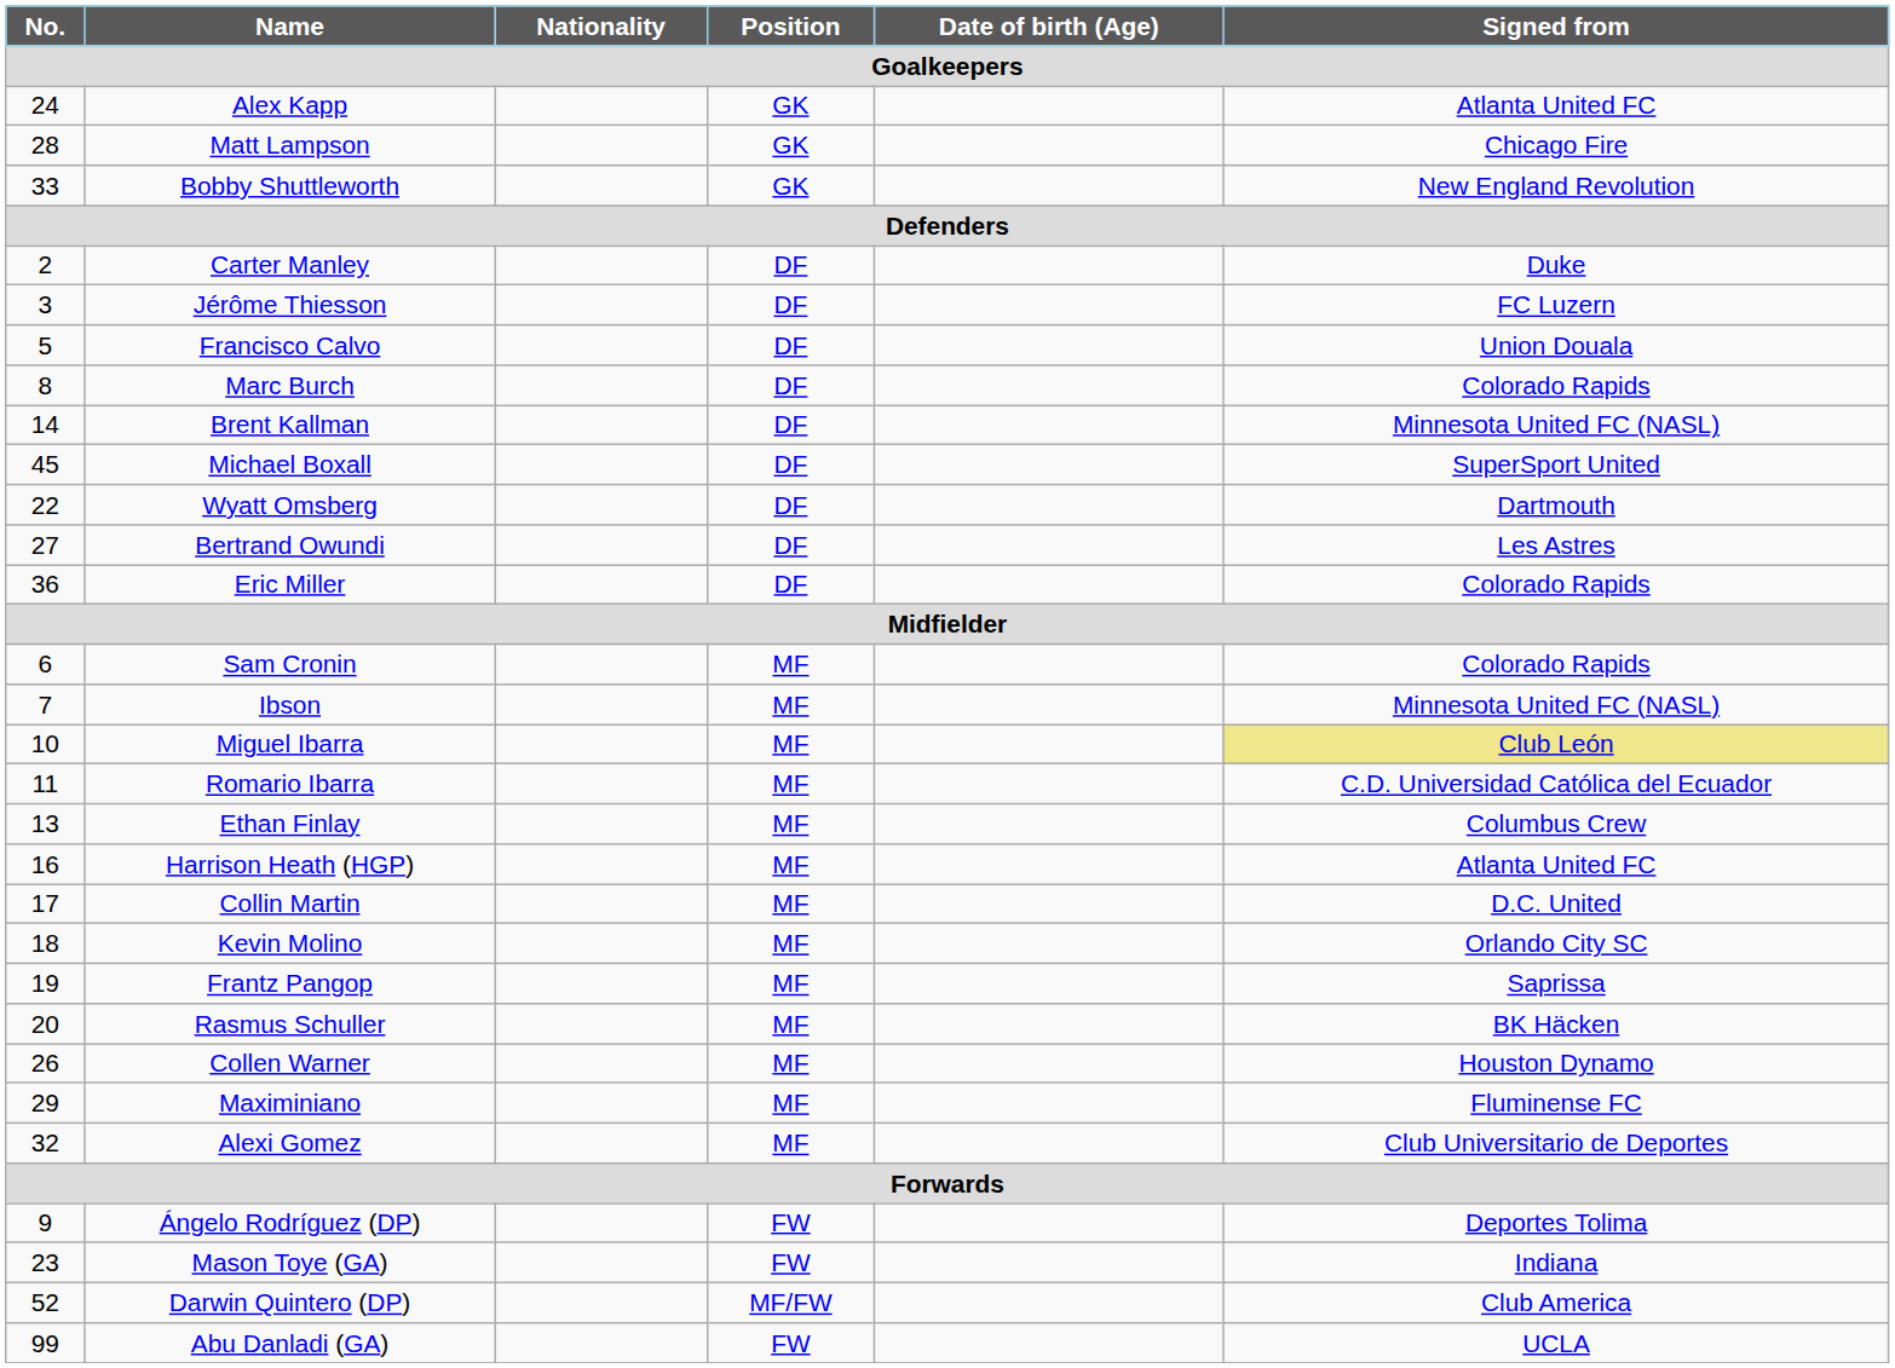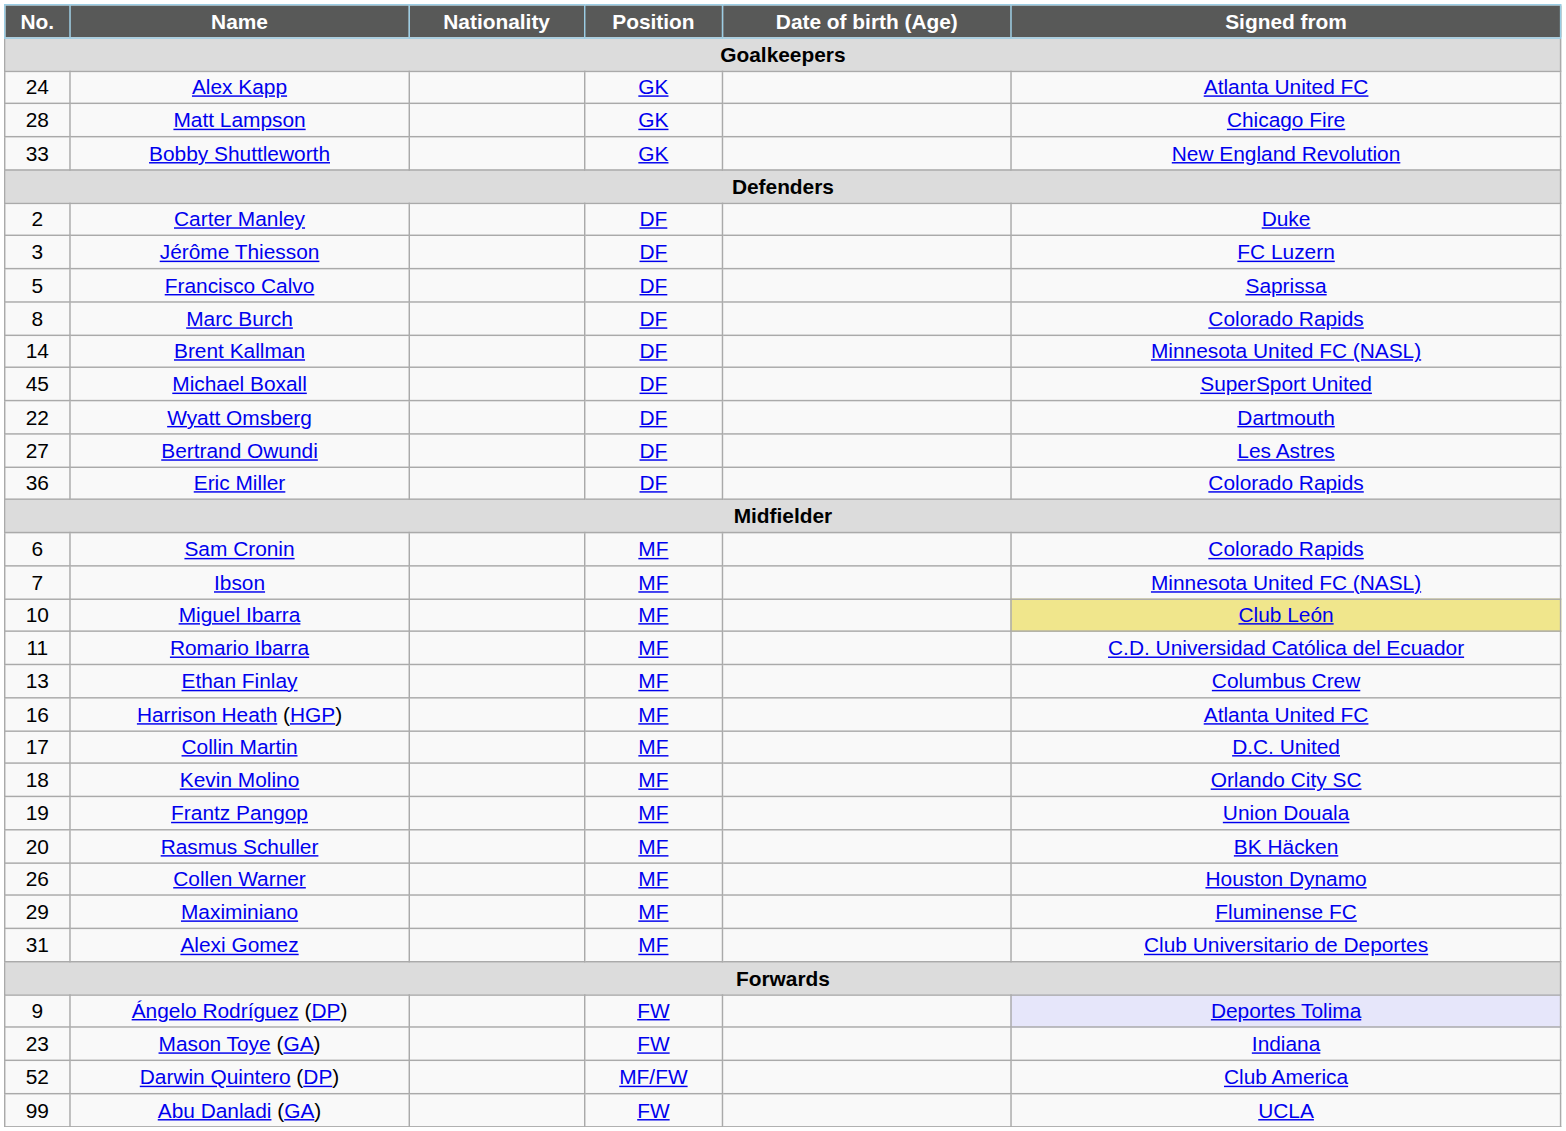 <table class="wikitable"  style="text-align:center; font-size:90%; width:85%;">
 <tr>
 <th style="background:#585958; color:#FFFFFF; border:1px solid #9BCDE4; text-align:center;">No.</th>
 <th style="background:#585958; color:#FFFFFF; border:1px solid #9BCDE4; text-align:center;">Name</th>
 <th style="background:#585958; color:#FFFFFF; border:1px solid #9BCDE4; text-align:center;">Nationality</th>
 <th style="background:#585958; color:#FFFFFF; border:1px solid #9BCDE4; text-align:center;">Position</th>
 <th style="background:#585958; color:#FFFFFF; border:1px solid #9BCDE4; text-align:center;">Date of birth (Age)</th>
 <th style="background:#585958; color:#FFFFFF; border:1px solid #9BCDE4; text-align:center;">Signed from</th>
 </tr>
 <tr>
 <th colspan="6"  style="background:#dcdcdc; text-align:center;">Goalkeepers</th>
 </tr>
 <tr>
 <td>24</td>
 <td><a href='#'>Alex Kapp</a></td>
 <td></td>
 <td><a href='#'>GK</a></td>
 <td></td>
 <td> <a href='#'>Atlanta United FC</a></td>
 </tr>
 <tr>
 <td>28</td>
 <td><a href='#'>Matt Lampson</a></td>
 <td></td>
 <td><a href='#'>GK</a></td>
 <td></td>
 <td> <a href='#'>Chicago Fire</a></td>
 </tr>
 <tr>
 <td>33</td>
 <td><a href='#'>Bobby Shuttleworth</a></td>
 <td></td>
 <td><a href='#'>GK</a></td>
 <td></td>
 <td> <a href='#'>New England Revolution</a></td>
 </tr>
 <tr>
 <th colspan="7"  style="background:#dcdcdc; text-align:center;">Defenders</th>
 </tr>
 <tr>
 <td>2</td>
 <td><a href='#'>Carter Manley</a></td>
 <td></td>
 <td><a href='#'>DF</a></td>
 <td></td>
 <td> <a href='#'>Duke</a></td>
 </tr>
 <tr>
 <td>3</td>
 <td><a href='#'>Jérôme Thiesson</a></td>
 <td></td>
 <td><a href='#'>DF</a></td>
 <td></td>
 <td> <a href='#'>FC Luzern</a></td>
 </tr>
 <tr>
 <td>5</td>
 <td><a href='#'>Francisco Calvo</a></td>
 <td></td>
 <td><a href='#'>DF</a></td>
 <td></td>
-<td> <a href='#'>Union Douala</a></td>
+<td> <a href='#'>Saprissa</a></td>
 </tr>
 <tr>
 <td>8</td>
 <td><a href='#'>Marc Burch</a></td>
 <td></td>
 <td><a href='#'>DF</a></td>
 <td></td>
 <td> <a href='#'>Colorado Rapids</a></td>
 </tr>
 <tr>
 <td>14</td>
 <td><a href='#'>Brent Kallman</a></td>
 <td></td>
 <td><a href='#'>DF</a></td>
 <td></td>
 <td> <a href='#'>Minnesota United FC (NASL)</a></td>
 </tr>
 <tr>
 <td>45</td>
 <td><a href='#'>Michael Boxall</a></td>
 <td></td>
 <td><a href='#'>DF</a></td>
 <td></td>
 <td> <a href='#'>SuperSport United</a></td>
 </tr>
 <tr>
 <td>22</td>
 <td><a href='#'>Wyatt Omsberg</a></td>
 <td></td>
 <td><a href='#'>DF</a></td>
 <td></td>
 <td> <a href='#'>Dartmouth</a></td>
 </tr>
 <tr>
 <td>27</td>
 <td><a href='#'>Bertrand Owundi</a></td>
 <td></td>
 <td><a href='#'>DF</a></td>
 <td></td>
 <td> <a href='#'>Les Astres</a></td>
 </tr>
 <tr>
 <td>36</td>
 <td><a href='#'>Eric Miller</a></td>
 <td></td>
 <td><a href='#'>DF</a></td>
 <td></td>
 <td> <a href='#'>Colorado Rapids</a></td>
 </tr>
 <tr>
 <th colspan="6"  style="background:#dcdcdc; text-align:center;">Midfielder</th>
 </tr>
 <tr>
 <td>6</td>
 <td><a href='#'>Sam Cronin</a></td>
 <td></td>
 <td><a href='#'>MF</a></td>
 <td></td>
 <td> <a href='#'>Colorado Rapids</a></td>
 </tr>
 <tr>
 <td>7</td>
 <td><a href='#'>Ibson</a></td>
 <td></td>
 <td><a href='#'>MF</a></td>
 <td></td>
 <td> <a href='#'>Minnesota United FC (NASL)</a></td>
 </tr>
 <tr>
 <td>10</td>
 <td><a href='#'>Miguel Ibarra</a></td>
 <td></td>
 <td><a href='#'>MF</a></td>
 <td></td>
 <td style="background: khaki;"> <a href='#'>Club León</a></td>
 </tr>
 <tr>
 <td>11</td>
 <td><a href='#'>Romario Ibarra</a></td>
 <td></td>
 <td><a href='#'>MF</a></td>
 <td></td>
 <td> <a href='#'>C.D. Universidad Católica del Ecuador</a></td>
 </tr>
 <tr>
 <td>13</td>
 <td><a href='#'>Ethan Finlay</a></td>
 <td></td>
 <td><a href='#'>MF</a></td>
 <td></td>
 <td> <a href='#'>Columbus Crew</a></td>
 </tr>
 <tr>
 <td>16</td>
 <td><a href='#'>Harrison Heath</a> (<a href='#'>HGP</a>)</td>
 <td></td>
 <td><a href='#'>MF</a></td>
 <td></td>
 <td> <a href='#'>Atlanta United FC</a></td>
 </tr>
 <tr>
 <td>17</td>
 <td><a href='#'>Collin Martin</a></td>
 <td></td>
 <td><a href='#'>MF</a></td>
 <td></td>
 <td> <a href='#'>D.C. United</a></td>
 </tr>
 <tr>
 <td>18</td>
 <td><a href='#'>Kevin Molino</a></td>
 <td></td>
 <td><a href='#'>MF</a></td>
 <td></td>
 <td> <a href='#'>Orlando City SC</a></td>
 </tr>
 <tr>
 <td>19</td>
 <td><a href='#'>Frantz Pangop</a></td>
 <td></td>
 <td><a href='#'>MF</a></td>
 <td></td>
-<td> <a href='#'>Saprissa</a></td>
+<td> <a href='#'>Union Douala</a></td>
 </tr>
 <tr>
 <td>20</td>
 <td><a href='#'>Rasmus Schuller</a></td>
 <td></td>
 <td><a href='#'>MF</a></td>
 <td></td>
 <td> <a href='#'>BK Häcken</a></td>
 </tr>
 <tr>
 <td>26</td>
 <td><a href='#'>Collen Warner</a></td>
 <td></td>
 <td><a href='#'>MF</a></td>
 <td></td>
 <td> <a href='#'>Houston Dynamo</a></td>
 </tr>
 <tr>
 <td>29</td>
 <td><a href='#'>Maximiniano</a></td>
 <td></td>
 <td><a href='#'>MF</a></td>
 <td></td>
 <td> <a href='#'>Fluminense FC</a></td>
 </tr>
 <tr>
-<td>32</td>
+<td>31</td>
 <td><a href='#'>Alexi Gomez</a></td>
 <td></td>
 <td><a href='#'>MF</a></td>
 <td></td>
 <td> <a href='#'>Club Universitario de Deportes</a></td>
 </tr>
 <tr>
 <th colspan="6"  style="background:#dcdcdc; text-align:center;">Forwards</th>
 </tr>
 <tr>
 <td>9</td>
 <td><a href='#'>Ángelo Rodríguez</a> (<a href='#'>DP</a>)</td>
 <td></td>
 <td><a href='#'>FW</a></td>
 <td></td>
-<td> <a href='#'>Deportes Tolima</a></td>
+<td style="background: lavender;"> <a href='#'>Deportes Tolima</a></td>
 </tr>
 <tr>
 <td>23</td>
 <td><a href='#'>Mason Toye</a> (<a href='#'>GA</a>)</td>
 <td></td>
 <td><a href='#'>FW</a></td>
 <td></td>
 <td> <a href='#'>Indiana</a></td>
 </tr>
 <tr>
 <td>52</td>
 <td><a href='#'>Darwin Quintero</a> (<a href='#'>DP</a>)</td>
 <td></td>
 <td><a href='#'>MF/FW</a></td>
 <td></td>
 <td> <a href='#'>Club America</a></td>
 </tr>
 <tr>
 <td>99</td>
 <td><a href='#'>Abu Danladi</a> (<a href='#'>GA</a>)</td>
 <td></td>
 <td><a href='#'>FW</a></td>
 <td></td>
 <td> <a href='#'>UCLA</a></td>
 </tr>
 <tr>
 </tr>
 </table>
